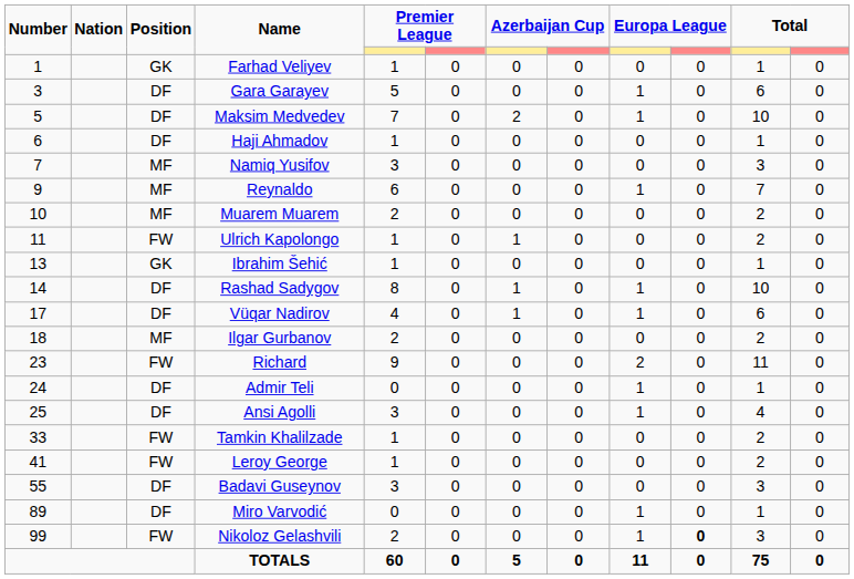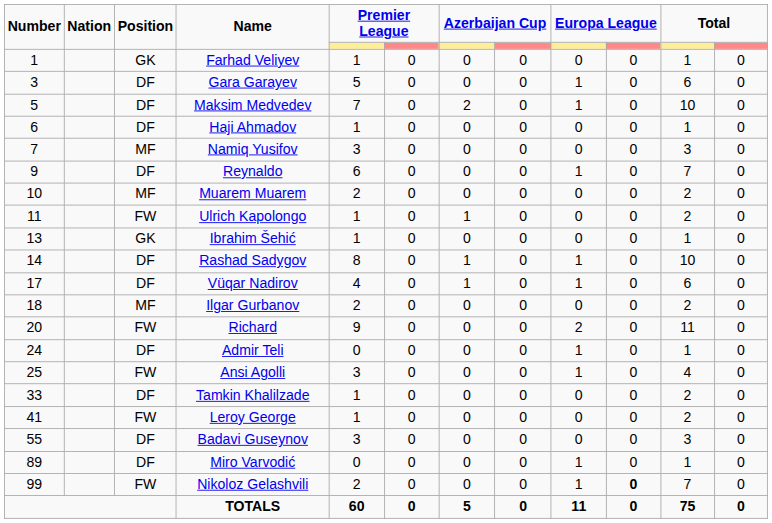 <table class="wikitable" style="text-align:center;">
 <tr>
 <td rowspan="2"  style="width:5%; text-align:center;"><strong>Number</strong></td>
 <td rowspan="2"  style="width:5%; text-align:center;"><strong>Nation</strong></td>
 <td rowspan="2"  style="width:5%; text-align:center;"><strong>Position</strong></td>
 <td rowspan="2"  style="width:20%; text-align:center;"><strong>Name</strong></td>
 <td colspan="2" style="text-align:center;"><strong><a href='#'>Premier League</a></strong></td>
 <td colspan="2" style="text-align:center;"><strong><a href='#'>Azerbaijan Cup</a></strong></td>
 <td colspan="2" style="text-align:center;"><strong><a href='#'>Europa League</a></strong></td>
 <td colspan="2" style="text-align:center;"><strong>Total</strong></td>
 </tr>
 <tr>
 <th style="width:60px; background:#fe9;"></th>
 <th style="width:60px; background:#ff8888;"></th>
 <th style="width:60px; background:#fe9;"></th>
 <th style="width:60px; background:#ff8888;"></th>
 <th style="width:60px; background:#fe9;"></th>
 <th style="width:60px; background:#ff8888;"></th>
 <th style="width:60px; background:#fe9;"></th>
 <th style="width:60px; background:#ff8888;"></th>
 </tr>
 <tr>
 <td>1</td>
 <td></td>
 <td>GK</td>
 <td><a href='#'>Farhad Veliyev</a></td>
 <td>1</td>
 <td>0</td>
 <td>0</td>
 <td>0</td>
 <td>0</td>
 <td>0</td>
 <td>1</td>
 <td>0</td>
 </tr>
 <tr>
 <td>3</td>
 <td></td>
 <td>DF</td>
 <td><a href='#'>Gara Garayev</a></td>
 <td>5</td>
 <td>0</td>
 <td>0</td>
 <td>0</td>
 <td>1</td>
 <td>0</td>
 <td>6</td>
 <td>0</td>
 </tr>
 <tr>
 <td>5</td>
 <td></td>
 <td>DF</td>
 <td><a href='#'>Maksim Medvedev</a></td>
 <td>7</td>
 <td>0</td>
 <td>2</td>
 <td>0</td>
 <td>1</td>
 <td>0</td>
 <td>10</td>
 <td>0</td>
 </tr>
 <tr>
 <td>6</td>
 <td></td>
 <td>DF</td>
 <td><a href='#'>Haji Ahmadov</a></td>
 <td>1</td>
 <td>0</td>
 <td>0</td>
 <td>0</td>
 <td>0</td>
 <td>0</td>
 <td>1</td>
 <td>0</td>
 </tr>
 <tr>
 <td>7</td>
 <td></td>
 <td>MF</td>
 <td><a href='#'>Namiq Yusifov</a></td>
 <td>3</td>
 <td>0</td>
 <td>0</td>
 <td>0</td>
 <td>0</td>
 <td>0</td>
 <td>3</td>
 <td>0</td>
 </tr>
 <tr>
 <td>9</td>
 <td></td>
-<td>MF</td>
+<td>DF</td>
 <td><a href='#'>Reynaldo</a></td>
 <td>6</td>
 <td>0</td>
 <td>0</td>
 <td>0</td>
 <td>1</td>
 <td>0</td>
 <td>7</td>
 <td>0</td>
 </tr>
 <tr>
 <td>10</td>
 <td></td>
 <td>MF</td>
 <td><a href='#'>Muarem Muarem</a></td>
 <td>2</td>
 <td>0</td>
 <td>0</td>
 <td>0</td>
 <td>0</td>
 <td>0</td>
 <td>2</td>
 <td>0</td>
 </tr>
 <tr>
 <td>11</td>
 <td></td>
 <td>FW</td>
 <td><a href='#'>Ulrich Kapolongo</a></td>
 <td>1</td>
 <td>0</td>
 <td>1</td>
 <td>0</td>
 <td>0</td>
 <td>0</td>
 <td>2</td>
 <td>0</td>
 </tr>
 <tr>
 <td>13</td>
 <td></td>
 <td>GK</td>
 <td><a href='#'>Ibrahim Šehić</a></td>
 <td>1</td>
 <td>0</td>
 <td>0</td>
 <td>0</td>
 <td>0</td>
 <td>0</td>
 <td>1</td>
 <td>0</td>
 </tr>
 <tr>
 <td>14</td>
 <td></td>
 <td>DF</td>
 <td><a href='#'>Rashad Sadygov</a></td>
 <td>8</td>
 <td>0</td>
 <td>1</td>
 <td>0</td>
 <td>1</td>
 <td>0</td>
 <td>10</td>
 <td>0</td>
 </tr>
 <tr>
 <td>17</td>
 <td></td>
 <td>DF</td>
 <td><a href='#'>Vüqar Nadirov</a></td>
 <td>4</td>
 <td>0</td>
 <td>1</td>
 <td>0</td>
 <td>1</td>
 <td>0</td>
 <td>6</td>
 <td>0</td>
 </tr>
 <tr>
 <td>18</td>
 <td></td>
 <td>MF</td>
 <td><a href='#'>Ilgar Gurbanov</a></td>
 <td>2</td>
 <td>0</td>
 <td>0</td>
 <td>0</td>
 <td>0</td>
 <td>0</td>
 <td>2</td>
 <td>0</td>
 </tr>
 <tr>
-<td>23</td>
+<td>20</td>
 <td></td>
 <td>FW</td>
 <td><a href='#'>Richard</a></td>
 <td>9</td>
 <td>0</td>
 <td>0</td>
 <td>0</td>
 <td>2</td>
 <td>0</td>
 <td>11</td>
 <td>0</td>
 </tr>
 <tr>
 <td>24</td>
 <td></td>
 <td>DF</td>
 <td><a href='#'>Admir Teli</a></td>
 <td>0</td>
 <td>0</td>
 <td>0</td>
 <td>0</td>
 <td>1</td>
 <td>0</td>
 <td>1</td>
 <td>0</td>
 </tr>
 <tr>
 <td>25</td>
 <td></td>
-<td>DF</td>
+<td>FW</td>
 <td><a href='#'>Ansi Agolli</a></td>
 <td>3</td>
 <td>0</td>
 <td>0</td>
 <td>0</td>
 <td>1</td>
 <td>0</td>
 <td>4</td>
 <td>0</td>
 </tr>
 <tr>
 <td>33</td>
 <td></td>
-<td>FW</td>
+<td>DF</td>
 <td><a href='#'>Tamkin Khalilzade</a></td>
 <td>1</td>
 <td>0</td>
 <td>0</td>
 <td>0</td>
 <td>0</td>
 <td>0</td>
 <td>2</td>
 <td>0</td>
 </tr>
 <tr>
 <td>41</td>
 <td></td>
 <td>FW</td>
 <td><a href='#'>Leroy George</a></td>
 <td>1</td>
 <td>0</td>
 <td>0</td>
 <td>0</td>
 <td>0</td>
 <td>0</td>
 <td>2</td>
 <td>0</td>
 </tr>
 <tr>
 <td>55</td>
 <td></td>
 <td>DF</td>
 <td><a href='#'>Badavi Guseynov</a></td>
 <td>3</td>
 <td>0</td>
 <td>0</td>
 <td>0</td>
 <td>0</td>
 <td>0</td>
 <td>3</td>
 <td>0</td>
 </tr>
 <tr>
 <td>89</td>
 <td></td>
 <td>DF</td>
 <td><a href='#'>Miro Varvodić</a></td>
 <td>0</td>
 <td>0</td>
 <td>0</td>
 <td>0</td>
 <td>1</td>
 <td>0</td>
 <td>1</td>
 <td>0</td>
 </tr>
 <tr>
 <td>99</td>
 <td></td>
 <td>FW</td>
 <td><a href='#'>Nikoloz Gelashvili</a></td>
 <td>2</td>
 <td>0</td>
 <td>0</td>
 <td>0</td>
 <td>1</td>
 <td><strong>0</strong></td>
-<td>3</td>
+<td>7</td>
 <td>0</td>
 </tr>
 <tr>
 <td colspan="3"></td>
 <td><strong>TOTALS</strong></td>
 <td><strong>60</strong></td>
 <td><strong>0</strong></td>
 <td><strong>5</strong></td>
 <td><strong>0</strong></td>
 <td><strong>11</strong></td>
 <td><strong>0</strong></td>
 <td><strong>75</strong></td>
 <td><strong>0</strong></td>
 </tr>
 </table>
